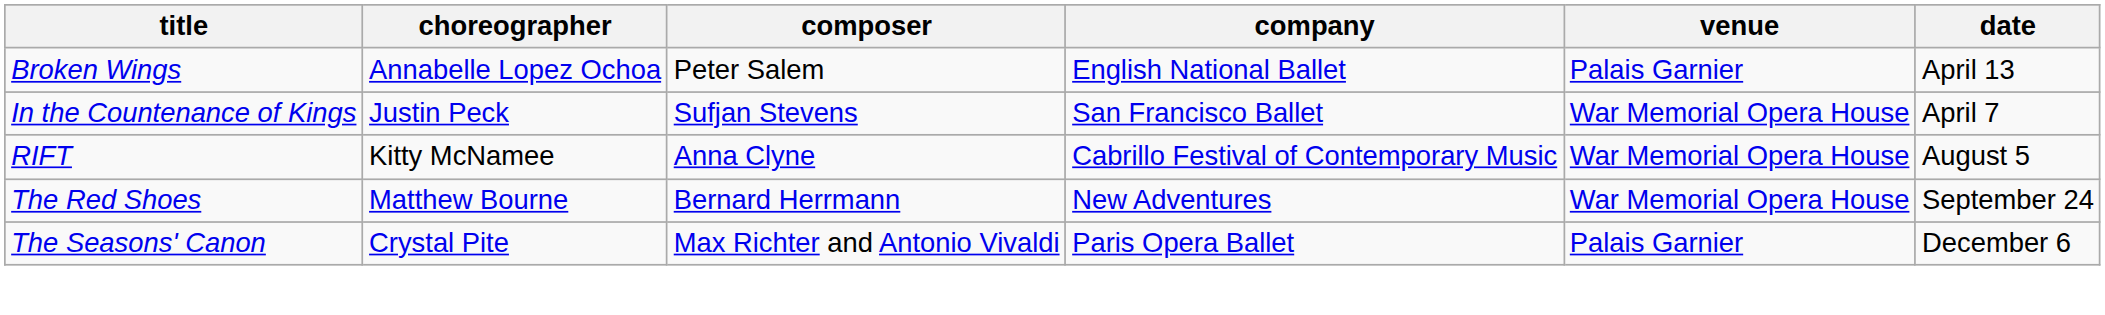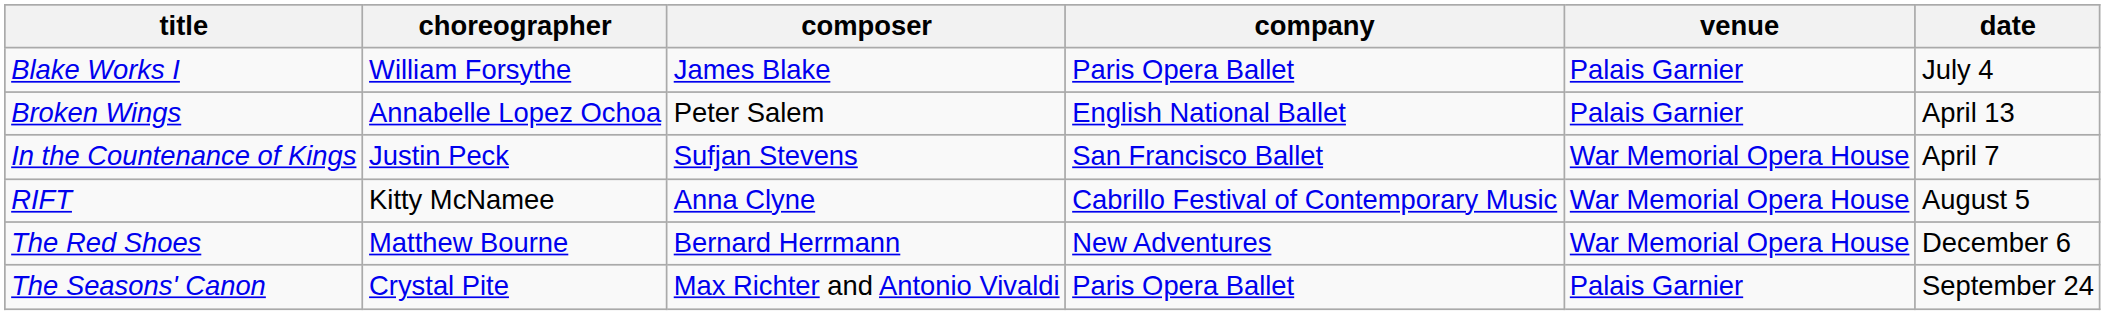 <table class="wikitable sortable">
 <tr>
 <th>title</th>
 <th>choreographer</th>
 <th>composer</th>
 <th>company</th>
 <th>venue</th>
 <th>date</th>
+</tr>
+<tr>
+<td><em><a href='#'>Blake Works I</a></em></td>
+<td><a href='#'>William Forsythe</a></td>
+<td><a href='#'>James Blake</a></td>
+<td><a href='#'>Paris Opera Ballet</a></td>
+<td><a href='#'>Palais Garnier</a></td>
+<td>July 4</td>
 </tr>
 <tr>
 <td><em><a href='#'>Broken Wings</a></em></td>
 <td><a href='#'>Annabelle Lopez Ochoa</a></td>
 <td>Peter Salem</td>
 <td><a href='#'>English National Ballet</a></td>
 <td><a href='#'>Palais Garnier</a></td>
 <td>April 13</td>
 </tr>
 <tr>
 <td><em><a href='#'>In the Countenance of Kings</a></em></td>
 <td><a href='#'>Justin Peck</a></td>
 <td><a href='#'>Sufjan Stevens</a></td>
 <td><a href='#'>San Francisco Ballet</a></td>
 <td><a href='#'>War Memorial Opera House</a></td>
 <td>April 7</td>
 </tr>
 <tr>
 <td><em><a href='#'>RIFT</a></em></td>
 <td>Kitty McNamee</td>
 <td><a href='#'>Anna Clyne</a></td>
 <td><a href='#'>Cabrillo Festival of Contemporary Music</a></td>
 <td><a href='#'>War Memorial Opera House</a></td>
 <td>August 5</td>
 </tr>
 <tr>
 <td><em><a href='#'>The Red Shoes</a></em></td>
 <td><a href='#'>Matthew Bourne</a></td>
 <td><a href='#'>Bernard Herrmann</a></td>
 <td><a href='#'>New Adventures</a></td>
 <td><a href='#'>War Memorial Opera House</a></td>
-<td>September 24</td>
+<td>December 6</td>
 </tr>
 <tr>
 <td><em><a href='#'>The Seasons' Canon</a></em></td>
 <td><a href='#'>Crystal Pite</a></td>
 <td><a href='#'>Max Richter</a> and <a href='#'>Antonio Vivaldi</a></td>
 <td><a href='#'>Paris Opera Ballet</a></td>
 <td><a href='#'>Palais Garnier</a></td>
-<td>December 6</td>
+<td>September 24</td>
 </tr>
 </table>
